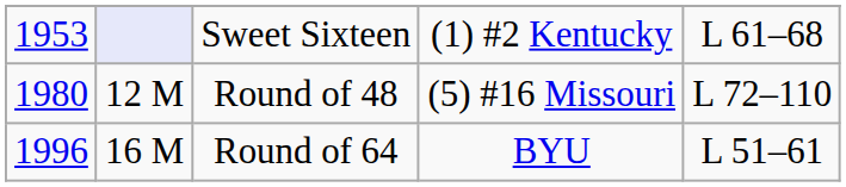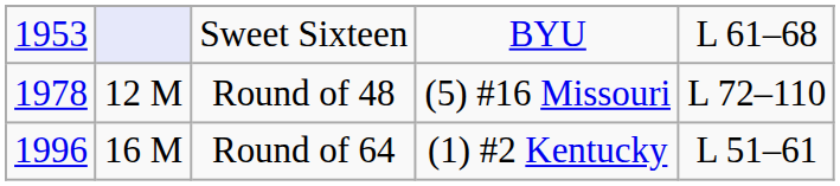 <table class=wikitable style="text-align:center">
 <tr>
 </tr>
 <tr>
 <td><a href='#'>1953</a></td>
 <td style="background:#E6E8FA;"></td>
 <td>Sweet Sixteen</td>
-<td>(1) #2 <a href='#'>Kentucky</a></td>
+<td><a href='#'>BYU</a></td>
 <td>L 61–68</td>
 </tr>
 <tr>
-<td><a href='#'>1980</a></td>
+<td><a href='#'>1978</a></td>
 <td>12 M</td>
 <td>Round of 48</td>
 <td>(5) #16 <a href='#'>Missouri</a></td>
 <td>L 72–110</td>
 </tr>
 <tr>
 <td><a href='#'>1996</a></td>
 <td>16 M</td>
 <td>Round of 64</td>
-<td><a href='#'>BYU</a></td>
+<td>(1) #2 <a href='#'>Kentucky</a></td>
 <td>L 51–61</td>
 </tr>
 </table>
